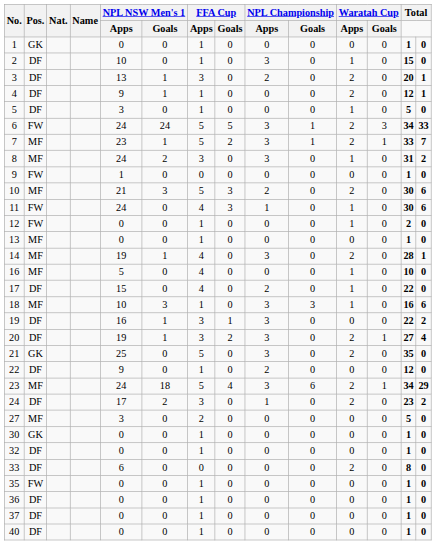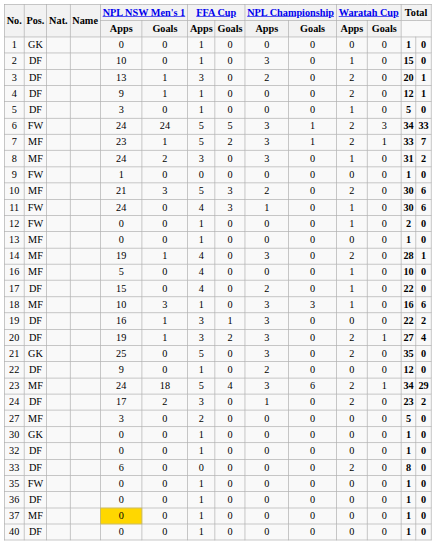 <table class="wikitable sortable" style="text-align:center">
 <tr>
 <th rowspan="2">No.</th>
 <th rowspan="2">Pos.</th>
 <th rowspan="2">Nat.</th>
 <th rowspan="2">Name</th>
 <th colspan="2"><a href='#'>NPL NSW Men's 1</a></th>
 <th colspan="2"><a href='#'>FFA Cup</a></th>
 <th colspan="2"><a href='#'>NPL Championship</a></th>
 <th colspan="2"><a href='#'>Waratah Cup</a></th>
 <th colspan="2">Total</th>
 </tr>
 <tr>
 <th>Apps</th>
 <th>Goals</th>
 <th>Apps</th>
 <th>Goals</th>
 <th>Apps</th>
 <th>Goals</th>
 <th>Apps</th>
 <th>Goals</th>
 </tr>
 <tr>
 <td>1</td>
 <td>GK</td>
 <td></td>
 <td align=left></td>
 <td>0</td>
 <td>0</td>
 <td>1</td>
 <td>0</td>
 <td>0</td>
 <td>0</td>
 <td>0</td>
 <td>0</td>
 <td><strong>1</strong></td>
 <td><strong>0</strong></td>
 </tr>
 <tr>
 <td>2</td>
 <td>DF</td>
 <td></td>
 <td align=left></td>
 <td>10</td>
 <td>0</td>
 <td>1</td>
 <td>0</td>
 <td>3</td>
 <td>0</td>
 <td>1</td>
 <td>0</td>
 <td><strong>15</strong></td>
 <td><strong>0</strong></td>
 </tr>
 <tr>
 <td>3</td>
 <td>DF</td>
 <td></td>
 <td align=left></td>
 <td>13</td>
 <td>1</td>
 <td>3</td>
 <td>0</td>
 <td>2</td>
 <td>0</td>
 <td>2</td>
 <td>0</td>
 <td><strong>20</strong></td>
 <td><strong>1</strong></td>
 </tr>
 <tr>
 <td>4</td>
 <td>DF</td>
 <td></td>
 <td align=left></td>
 <td>9</td>
 <td>1</td>
 <td>1</td>
 <td>0</td>
 <td>0</td>
 <td>0</td>
 <td>2</td>
 <td>0</td>
 <td><strong>12</strong></td>
 <td><strong>1</strong></td>
 </tr>
 <tr>
 <td>5</td>
 <td>DF</td>
 <td></td>
 <td align=left></td>
 <td>3</td>
 <td>0</td>
 <td>1</td>
 <td>0</td>
 <td>0</td>
 <td>0</td>
 <td>1</td>
 <td>0</td>
 <td><strong>5</strong></td>
 <td><strong>0</strong></td>
 </tr>
 <tr>
 <td>6</td>
 <td>FW</td>
 <td></td>
 <td align=left></td>
 <td>24</td>
 <td>24</td>
 <td>5</td>
 <td>5</td>
 <td>3</td>
 <td>1</td>
 <td>2</td>
 <td>3</td>
 <td><strong>34</strong></td>
 <td><strong>33</strong></td>
 </tr>
 <tr>
 <td>7</td>
 <td>MF</td>
 <td></td>
 <td align=left></td>
 <td>23</td>
 <td>1</td>
 <td>5</td>
 <td>2</td>
 <td>3</td>
 <td>1</td>
 <td>2</td>
 <td>1</td>
 <td><strong>33</strong></td>
 <td><strong>7</strong></td>
 </tr>
 <tr>
 <td>8</td>
 <td>MF</td>
 <td></td>
 <td align=left></td>
 <td>24</td>
 <td>2</td>
 <td>3</td>
 <td>0</td>
 <td>3</td>
 <td>0</td>
 <td>1</td>
 <td>0</td>
 <td><strong>31</strong></td>
 <td><strong>2</strong></td>
 </tr>
 <tr>
 <td>9</td>
 <td>FW</td>
 <td></td>
 <td align=left></td>
 <td>1</td>
 <td>0</td>
 <td>0</td>
 <td>0</td>
 <td>0</td>
 <td>0</td>
 <td>0</td>
 <td>0</td>
 <td><strong>1</strong></td>
 <td><strong>0</strong></td>
 </tr>
 <tr>
 <td>10</td>
 <td>MF</td>
 <td></td>
 <td align=left></td>
 <td>21</td>
 <td>3</td>
 <td>5</td>
 <td>3</td>
 <td>2</td>
 <td>0</td>
 <td>2</td>
 <td>0</td>
 <td><strong>30</strong></td>
 <td><strong>6</strong></td>
 </tr>
 <tr>
 <td>11</td>
 <td>FW</td>
 <td></td>
 <td align=left></td>
 <td>24</td>
 <td>0</td>
 <td>4</td>
 <td>3</td>
 <td>1</td>
 <td>0</td>
 <td>1</td>
 <td>0</td>
 <td><strong>30</strong></td>
 <td><strong>6</strong></td>
 </tr>
 <tr>
 <td>12</td>
 <td>FW</td>
 <td></td>
 <td align=left></td>
 <td>0</td>
 <td>0</td>
 <td>1</td>
 <td>0</td>
 <td>0</td>
 <td>0</td>
 <td>1</td>
 <td>0</td>
 <td><strong>2</strong></td>
 <td><strong>0</strong></td>
 </tr>
 <tr>
 <td>13</td>
 <td>MF</td>
 <td></td>
 <td align=left></td>
 <td>0</td>
 <td>0</td>
 <td>1</td>
 <td>0</td>
 <td>0</td>
 <td>0</td>
 <td>0</td>
 <td>0</td>
 <td><strong>1</strong></td>
 <td><strong>0</strong></td>
 </tr>
 <tr>
 <td>14</td>
 <td>MF</td>
 <td></td>
 <td align=left></td>
 <td>19</td>
 <td>1</td>
 <td>4</td>
 <td>0</td>
 <td>3</td>
 <td>0</td>
 <td>2</td>
 <td>0</td>
 <td><strong>28</strong></td>
 <td><strong>1</strong></td>
 </tr>
 <tr>
 <td>16</td>
 <td>MF</td>
 <td></td>
 <td align=left></td>
 <td>5</td>
 <td>0</td>
 <td>4</td>
 <td>0</td>
 <td>0</td>
 <td>0</td>
 <td>1</td>
 <td>0</td>
 <td><strong>10</strong></td>
 <td><strong>0</strong></td>
 </tr>
 <tr>
 <td>17</td>
 <td>DF</td>
 <td></td>
 <td align=left></td>
 <td>15</td>
 <td>0</td>
 <td>4</td>
 <td>0</td>
 <td>2</td>
 <td>0</td>
 <td>1</td>
 <td>0</td>
 <td><strong>22</strong></td>
 <td><strong>0</strong></td>
 </tr>
 <tr>
 <td>18</td>
 <td>MF</td>
 <td></td>
 <td align=left></td>
 <td>10</td>
 <td>3</td>
 <td>1</td>
 <td>0</td>
 <td>3</td>
 <td>3</td>
 <td>1</td>
 <td>0</td>
 <td><strong>16</strong></td>
 <td><strong>6</strong></td>
 </tr>
 <tr>
 <td>19</td>
 <td>DF</td>
 <td></td>
 <td align=left></td>
 <td>16</td>
 <td>1</td>
 <td>3</td>
 <td>1</td>
 <td>3</td>
 <td>0</td>
 <td>0</td>
 <td>0</td>
 <td><strong>22</strong></td>
 <td><strong>2</strong></td>
 </tr>
 <tr>
 <td>20</td>
 <td>DF</td>
 <td></td>
 <td align=left></td>
 <td>19</td>
 <td>1</td>
 <td>3</td>
 <td>2</td>
 <td>3</td>
 <td>0</td>
 <td>2</td>
 <td>1</td>
 <td><strong>27</strong></td>
 <td><strong>4</strong></td>
 </tr>
 <tr>
 <td>21</td>
 <td>GK</td>
 <td></td>
 <td align=left></td>
 <td>25</td>
 <td>0</td>
 <td>5</td>
 <td>0</td>
 <td>3</td>
 <td>0</td>
 <td>2</td>
 <td>0</td>
 <td><strong>35</strong></td>
 <td><strong>0</strong></td>
 </tr>
 <tr>
 <td>22</td>
 <td>DF</td>
 <td></td>
 <td align=left></td>
 <td>9</td>
 <td>0</td>
 <td>1</td>
 <td>0</td>
 <td>2</td>
 <td>0</td>
 <td>0</td>
 <td>0</td>
 <td><strong>12</strong></td>
 <td><strong>0</strong></td>
 </tr>
 <tr>
 <td>23</td>
 <td>MF</td>
 <td></td>
 <td align=left></td>
 <td>24</td>
 <td>18</td>
 <td>5</td>
 <td>4</td>
 <td>3</td>
 <td>6</td>
 <td>2</td>
 <td>1</td>
 <td><strong>34</strong></td>
 <td><strong>29</strong></td>
 </tr>
 <tr>
 <td>24</td>
 <td>DF</td>
 <td></td>
 <td align=left></td>
 <td>17</td>
 <td>2</td>
 <td>3</td>
 <td>0</td>
 <td>1</td>
 <td>0</td>
 <td>2</td>
 <td>0</td>
 <td><strong>23</strong></td>
 <td><strong>2</strong></td>
 </tr>
 <tr>
 <td>27</td>
 <td>MF</td>
 <td></td>
 <td align=left></td>
 <td>3</td>
 <td>0</td>
 <td>2</td>
 <td>0</td>
 <td>0</td>
 <td>0</td>
 <td>0</td>
 <td>0</td>
 <td><strong>5</strong></td>
 <td><strong>0</strong></td>
 </tr>
 <tr>
 <td>30</td>
 <td>GK</td>
 <td></td>
 <td align=left></td>
 <td>0</td>
 <td>0</td>
 <td>1</td>
 <td>0</td>
 <td>0</td>
 <td>0</td>
 <td>0</td>
 <td>0</td>
 <td><strong>1</strong></td>
 <td><strong>0</strong></td>
 </tr>
 <tr>
 <td>32</td>
 <td>DF</td>
 <td></td>
 <td align=left></td>
 <td>0</td>
 <td>0</td>
 <td>1</td>
 <td>0</td>
 <td>0</td>
 <td>0</td>
 <td>0</td>
 <td>0</td>
 <td><strong>1</strong></td>
 <td><strong>0</strong></td>
 </tr>
 <tr>
 <td>33</td>
 <td>DF</td>
 <td></td>
 <td align=left></td>
 <td>6</td>
 <td>0</td>
 <td>0</td>
 <td>0</td>
 <td>0</td>
 <td>0</td>
 <td>2</td>
 <td>0</td>
 <td><strong>8</strong></td>
 <td><strong>0</strong></td>
 </tr>
 <tr>
 <td>35</td>
 <td>FW</td>
 <td></td>
 <td align=left></td>
 <td>0</td>
 <td>0</td>
 <td>1</td>
 <td>0</td>
 <td>0</td>
 <td>0</td>
 <td>0</td>
 <td>0</td>
 <td><strong>1</strong></td>
 <td><strong>0</strong></td>
 </tr>
 <tr>
 <td>36</td>
 <td>DF</td>
 <td></td>
 <td align=left></td>
 <td>0</td>
 <td>0</td>
 <td>1</td>
 <td>0</td>
 <td>0</td>
 <td>0</td>
 <td>0</td>
 <td>0</td>
 <td><strong>1</strong></td>
 <td><strong>0</strong></td>
 </tr>
 <tr>
 <td>37</td>
-<td>DF</td>
+<td>MF</td>
 <td></td>
 <td align=left></td>
-<td>0</td>
+<td style="background: gold;">0</td>
 <td>0</td>
 <td>1</td>
 <td>0</td>
 <td>0</td>
 <td>0</td>
 <td>0</td>
 <td>0</td>
 <td><strong>1</strong></td>
 <td><strong>0</strong></td>
 </tr>
 <tr>
 <td>40</td>
 <td>DF</td>
 <td></td>
 <td align=left></td>
 <td>0</td>
 <td>0</td>
 <td>1</td>
 <td>0</td>
 <td>0</td>
 <td>0</td>
 <td>0</td>
 <td>0</td>
 <td><strong>1</strong></td>
 <td><strong>0</strong></td>
 </tr>
 </table>
